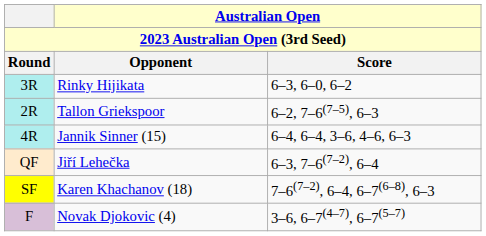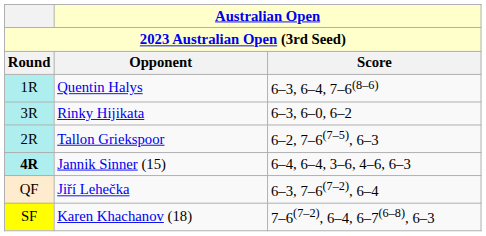 <table class="wikitable collapsible collapsed">
 <tr>
 <th></th>
 <th colspan=2 style="background:#ffc;"><a href='#'>Australian Open</a></th>
 </tr>
 <tr>
 <th colspan=3 style="background:#ffc;"><a href='#'>2023 Australian Open</a> (3rd Seed)</th>
 </tr>
 <tr>
 <th>Round</th>
 <th width=225>Opponent</th>
 <th width=225>Score</th>
 </tr>
 <tr>
+<td style="text-align:center;background:#afeeee;">1R</td>
+<td> <a href='#'>Quentin Halys</a></td>
+<td>6–3, 6–4, 7–6<sup>(8–6)</sup></td>
+</tr>
+<tr>
 <td style="text-align:center;background:#afeeee;">3R</td>
 <td> <a href='#'>Rinky Hijikata</a></td>
 <td>6–3, 6–0, 6–2</td>
 </tr>
 <tr>
 <td style="text-align:center;background:#afeeee;">2R</td>
 <td> <a href='#'>Tallon Griekspoor</a></td>
 <td>6–2, 7–6<sup>(7–5)</sup>, 6–3</td>
 </tr>
 <tr>
-<td style="text-align:center;background:#afeeee;">4R</td>
+<td style="text-align:center;background:#afeeee;"><strong>4R</strong></td>
 <td> <a href='#'>Jannik Sinner</a> (15)</td>
 <td>6–4, 6–4, 3–6, 4–6, 6–3</td>
 </tr>
 <tr>
 <td style="text-align:center;background:#ffebcd;">QF</td>
 <td> <a href='#'>Jiří Lehečka</a></td>
 <td>6–3, 7–6<sup>(7–2)</sup>, 6–4</td>
 </tr>
 <tr>
 <td style="text-align:center;background:yellow;">SF</td>
 <td> <a href='#'>Karen Khachanov</a> (18)</td>
 <td>7–6<sup>(7–2)</sup>, 6–4, 6–7<sup>(6–8)</sup>, 6–3</td>
 </tr>
-<tr>
-<td style="text-align:center; background:thistle;">F</td>
-<td> <a href='#'>Novak Djokovic</a> (4)</td>
-<td>3–6, 6–7<sup>(4–7)</sup>, 6–7<sup>(5–7)</sup></td>
-</tr>
 </table>
